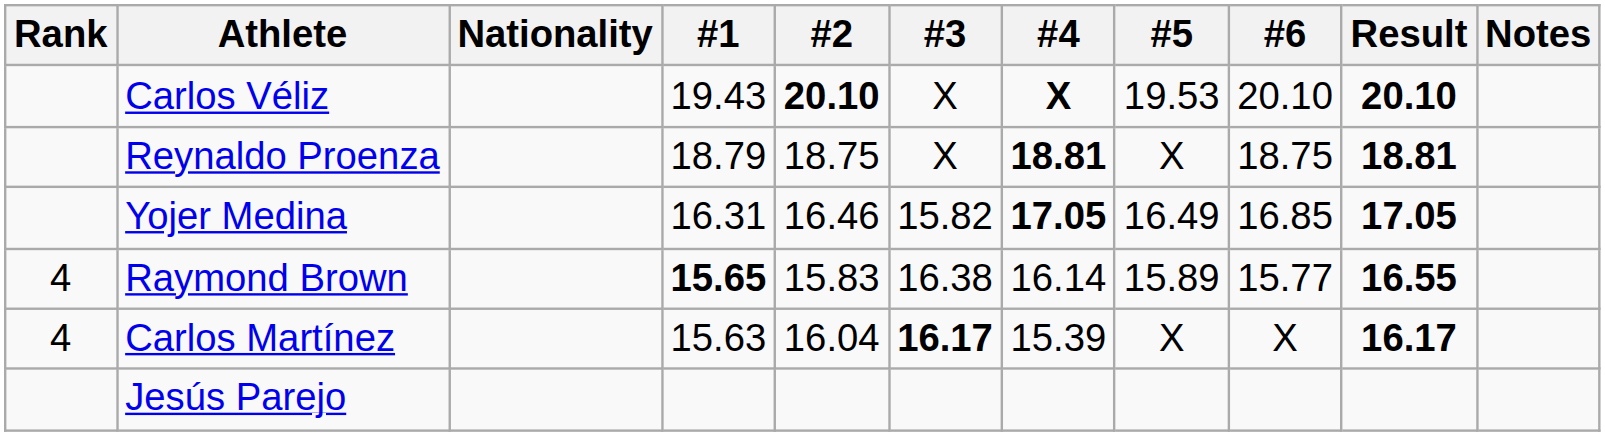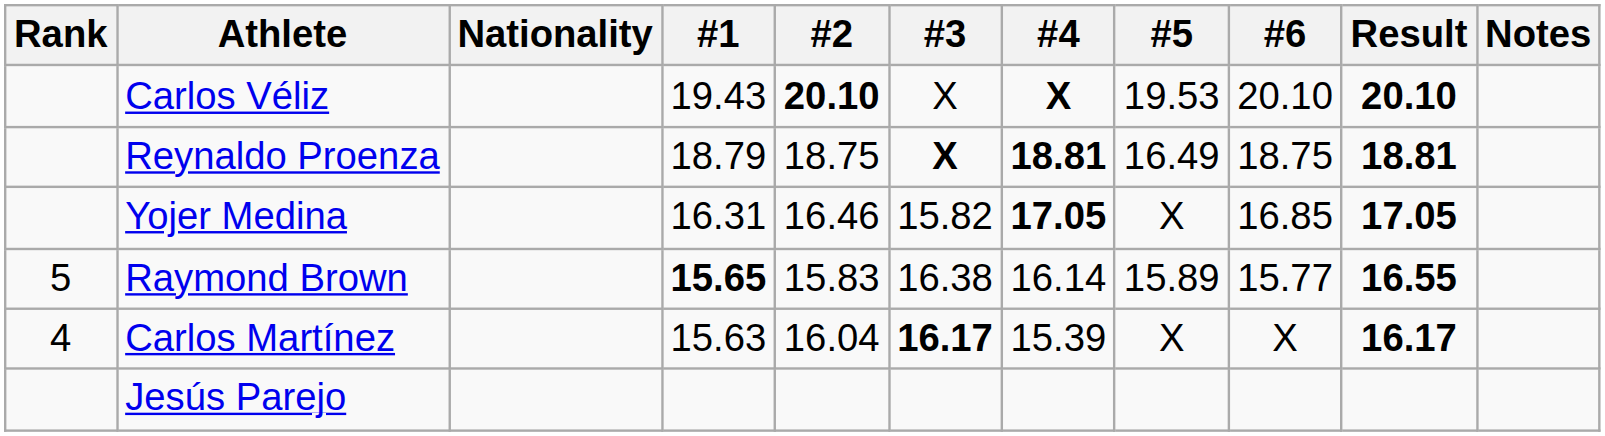 <table class="wikitable sortable" style="text-align:center">
 <tr>
 <th>Rank</th>
 <th>Athlete</th>
 <th>Nationality</th>
 <th>#1</th>
 <th>#2</th>
 <th>#3</th>
 <th>#4</th>
 <th>#5</th>
 <th>#6</th>
 <th>Result</th>
 <th>Notes</th>
 </tr>
 <tr>
 <td></td>
 <td align=left><a href='#'>Carlos Véliz</a></td>
 <td align=left></td>
 <td>19.43</td>
 <td><strong>20.10</strong></td>
 <td>X</td>
 <td><strong>X</strong></td>
 <td>19.53</td>
 <td>20.10</td>
 <td><strong>20.10</strong></td>
 <td></td>
 </tr>
 <tr>
 <td></td>
 <td align=left><a href='#'>Reynaldo Proenza</a></td>
 <td align=left></td>
 <td>18.79</td>
 <td>18.75</td>
-<td>X</td>
+<td><strong>X</strong></td>
 <td><strong>18.81</strong></td>
-<td>X</td>
+<td>16.49</td>
 <td>18.75</td>
 <td><strong>18.81</strong></td>
 <td></td>
 </tr>
 <tr>
 <td></td>
 <td align=left><a href='#'>Yojer Medina</a></td>
 <td align=left></td>
 <td>16.31</td>
 <td>16.46</td>
 <td>15.82</td>
 <td><strong>17.05</strong></td>
-<td>16.49</td>
+<td>X</td>
 <td>16.85</td>
 <td><strong>17.05</strong></td>
 <td></td>
 </tr>
 <tr>
-<td>4</td>
+<td>5</td>
 <td align=left><a href='#'>Raymond Brown</a></td>
 <td align=left></td>
 <td><strong>15.65</strong></td>
 <td>15.83</td>
 <td>16.38</td>
 <td>16.14</td>
 <td>15.89</td>
 <td>15.77</td>
 <td><strong>16.55</strong></td>
 <td></td>
 </tr>
 <tr>
 <td>4</td>
 <td align=left><a href='#'>Carlos Martínez</a></td>
 <td align=left></td>
 <td>15.63</td>
 <td>16.04</td>
 <td><strong>16.17</strong></td>
 <td>15.39</td>
 <td>X</td>
 <td>X</td>
 <td><strong>16.17</strong></td>
 <td></td>
 </tr>
 <tr>
 <td></td>
 <td align=left><a href='#'>Jesús Parejo</a></td>
 <td align=left></td>
 <td></td>
 <td></td>
 <td></td>
 <td></td>
 <td></td>
 <td></td>
 <td><strong></strong></td>
 <td></td>
 </tr>
 </table>
